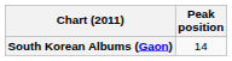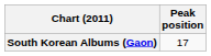 <table class="wikitable plainrowheaders" style="text-align:center">
 <tr>
 <th scope="col">Chart (2011)</th>
 <th scope="col">Peak<br>position</th>
 </tr>
 <tr>
 <th scope="row">South Korean Albums (<a href='#'>Gaon</a>)</th>
-<td>14</td>
+<td>17</td>
 </tr>
 </table>
